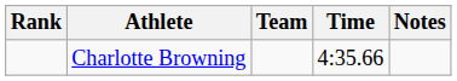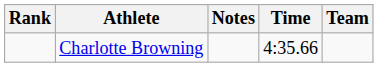 <table class="wikitable sortable">
 <tr>
 <th>Rank</th>
 <th>Athlete</th>
+<th>Notes</th>
+<th>Time</th>
 <th>Team</th>
-<th>Time</th>
-<th>Notes</th>
 </tr>
 <tr>
 <td align=center></td>
 <td><a href='#'>Charlotte Browning</a></td>
 <td></td>
 <td>4:35.66</td>
 <td></td>
 </tr>
 </table>
